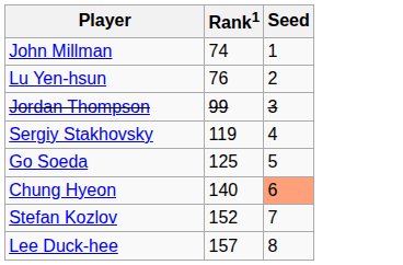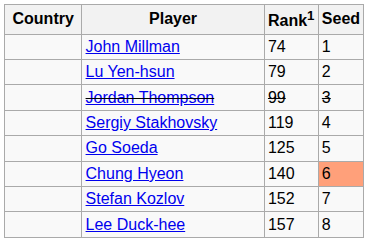 <table class="sortable wikitable">
 <tr>
+<th width="70">Country</th>
 <th width="175">Player</th>
 <th>Rank<sup>1</sup></th>
 <th>Seed</th>
 </tr>
 <tr>
+<td></td>
 <td><a href='#'>John Millman</a></td>
 <td>74</td>
 <td>1</td>
 </tr>
 <tr>
+<td></td>
 <td><a href='#'>Lu Yen-hsun</a></td>
-<td>76</td>
+<td>79</td>
 <td>2</td>
 </tr>
 <tr>
+<td></td>
 <td><s><a href='#'>Jordan Thompson</a></s></td>
 <td><s>99</s></td>
 <td><s>3</s></td>
 </tr>
 <tr>
+<td></td>
 <td><a href='#'>Sergiy Stakhovsky</a></td>
 <td>119</td>
 <td>4</td>
 </tr>
 <tr>
+<td></td>
 <td><a href='#'>Go Soeda</a></td>
 <td>125</td>
 <td>5</td>
 </tr>
 <tr>
+<td></td>
 <td><a href='#'>Chung Hyeon</a></td>
 <td>140</td>
 <td style="background: lightsalmon;">6</td>
 </tr>
 <tr>
+<td></td>
 <td><a href='#'>Stefan Kozlov</a></td>
 <td>152</td>
 <td>7</td>
 </tr>
 <tr>
+<td></td>
 <td><a href='#'>Lee Duck-hee</a></td>
 <td>157</td>
 <td>8</td>
 </tr>
 </table>
